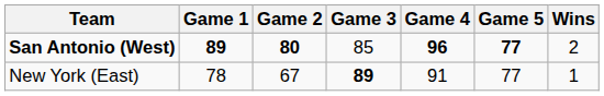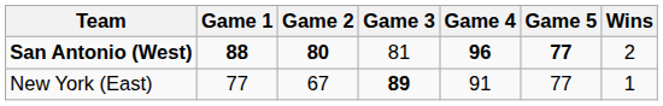 <table class="wikitable" style="text-align:center;">
 <tr>
 <th>Team</th>
 <th>Game 1</th>
 <th>Game 2</th>
 <th>Game 3</th>
 <th>Game 4</th>
 <th>Game 5</th>
 <th>Wins</th>
 </tr>
 <tr>
 <td align=left><strong>San Antonio (West)</strong></td>
-<td><strong>89</strong></td>
+<td><strong>88</strong></td>
 <td><strong>80</strong></td>
-<td>85</td>
+<td>81</td>
 <td><strong>96</strong></td>
 <td><strong>77</strong></td>
 <td>2</td>
 </tr>
 <tr>
 <td align=left>New York (East)</td>
-<td>78</td>
+<td>77</td>
 <td>67</td>
 <td><strong>89</strong></td>
 <td>91</td>
 <td>77</td>
 <td>1</td>
 </tr>
 </table>
